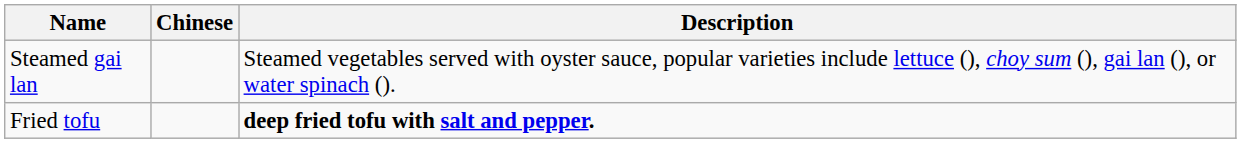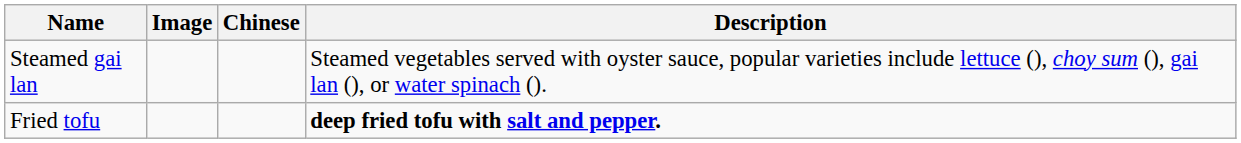 <table class="wikitable collapsible">
 <tr>
 <th>Name</th>
+<th>Image</th>
 <th>Chinese</th>
 <th>Description</th>
 </tr>
 <tr>
 <td>Steamed <a href='#'>gai lan</a></td>
 <td></td>
+<td></td>
 <td>Steamed vegetables served with oyster sauce, popular varieties include <a href='#'>lettuce</a> (), <em><a href='#'>choy sum</a></em> (), <a href='#'>gai lan</a> (), or <a href='#'>water spinach</a> ().</td>
 </tr>
 <tr>
 <td>Fried <a href='#'>tofu</a></td>
 <td></td>
+<td></td>
 <td><strong>deep fried tofu with <a href='#'>salt and pepper</a>.</strong></td>
 </tr>
 </table>
